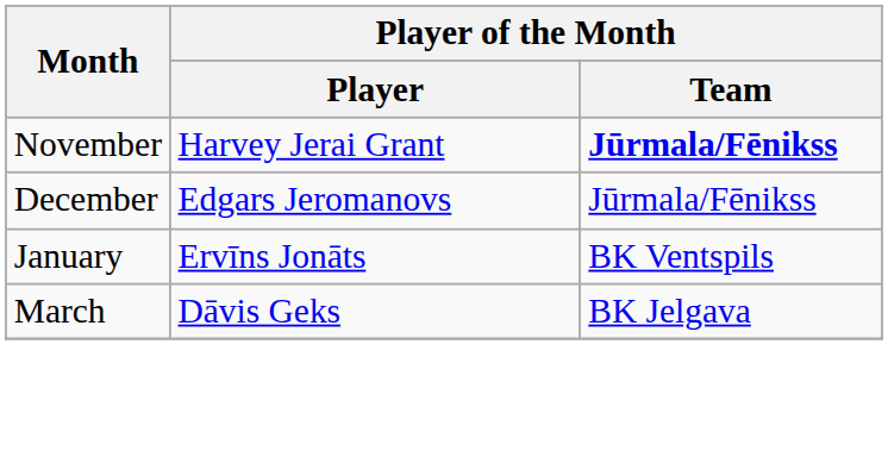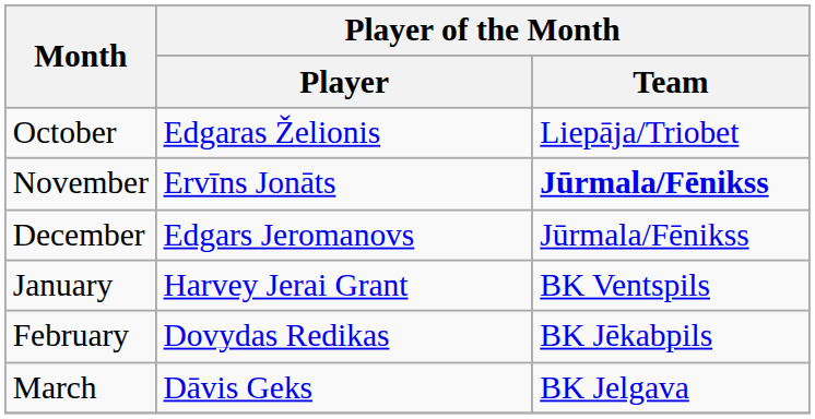 <table class="wikitable">
 <tr>
 <th rowspan="2">Month</th>
 <th colspan="2">Player of the Month</th>
 </tr>
 <tr>
 <th width=180>Player</th>
 <th width=130>Team</th>
 </tr>
 <tr>
+<td>October</td>
+<td> <a href='#'>Edgaras Želionis</a></td>
+<td><a href='#'>Liepāja/Triobet</a></td>
+</tr>
+<tr>
 <td>November</td>
-<td> <a href='#'>Harvey Jerai Grant</a></td>
+<td> <a href='#'>Ervīns Jonāts</a></td>
 <td><strong><a href='#'>Jūrmala/Fēnikss</a></strong></td>
 </tr>
 <tr>
 <td>December</td>
 <td> <a href='#'>Edgars Jeromanovs</a></td>
 <td><a href='#'>Jūrmala/Fēnikss</a></td>
 </tr>
 <tr>
 <td>January</td>
-<td> <a href='#'>Ervīns Jonāts</a></td>
+<td> <a href='#'>Harvey Jerai Grant</a></td>
 <td><a href='#'>BK Ventspils</a></td>
+</tr>
+<tr>
+<td>February</td>
+<td> <a href='#'>Dovydas Redikas</a></td>
+<td><a href='#'>BK Jēkabpils</a></td>
 </tr>
 <tr>
 <td>March</td>
 <td> <a href='#'>Dāvis Geks</a></td>
 <td><a href='#'>BK Jelgava</a></td>
 </tr>
 <tr>
 </tr>
 </table>
